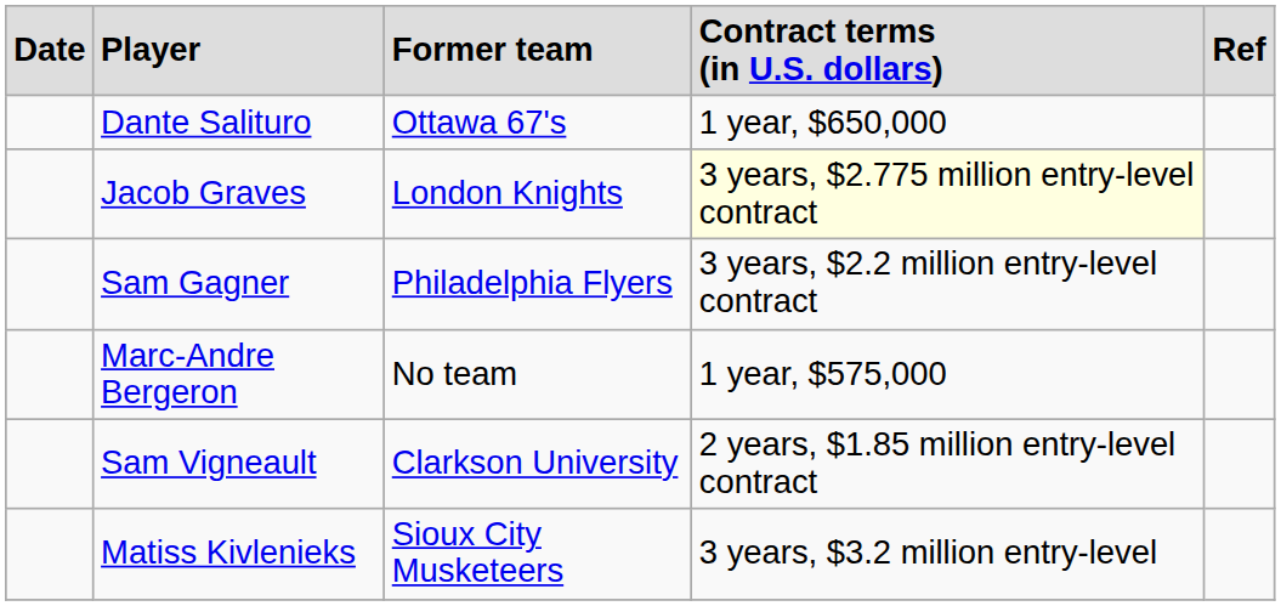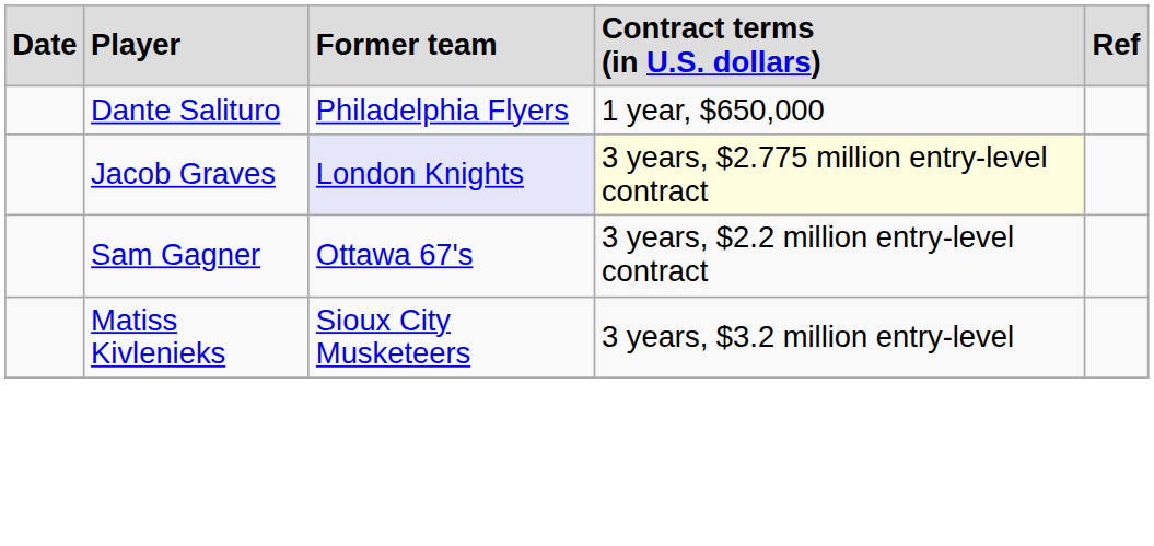 <table class="wikitable" style="width:98%;">
 <tr style="background:#ddd;">
 <td><strong>Date</strong></td>
 <td><strong>Player</strong></td>
 <td><strong>Former team</strong></td>
 <td><strong>Contract terms</strong><br><strong>(in <a href='#'>U.S. dollars</a>)</strong></td>
 <td><strong>Ref</strong></td>
 </tr>
 <tr>
 <td></td>
 <td><a href='#'>Dante Salituro</a></td>
-<td><a href='#'>Ottawa 67's</a></td>
+<td><a href='#'>Philadelphia Flyers</a></td>
 <td>1 year, $650,000</td>
 <td></td>
 </tr>
 <tr>
 <td></td>
 <td><a href='#'>Jacob Graves</a></td>
-<td><a href='#'>London Knights</a></td>
+<td style="background: lavender;"><a href='#'>London Knights</a></td>
 <td style="background: lightyellow;">3 years, $2.775 million entry-level contract</td>
 <td></td>
 </tr>
 <tr>
 <td></td>
 <td><a href='#'>Sam Gagner</a></td>
-<td><a href='#'>Philadelphia Flyers</a></td>
+<td><a href='#'>Ottawa 67's</a></td>
 <td>3 years, $2.2 million entry-level contract</td>
-<td></td>
-</tr>
-<tr>
-<td></td>
-<td><a href='#'>Marc-Andre Bergeron</a></td>
-<td>No team</td>
-<td>1 year, $575,000</td>
-<td></td>
-</tr>
-<tr>
-<td></td>
-<td><a href='#'>Sam Vigneault</a></td>
-<td><a href='#'>Clarkson University</a></td>
-<td>2 years, $1.85 million entry-level contract</td>
 <td></td>
 </tr>
 <tr>
 <td></td>
 <td><a href='#'>Matiss Kivlenieks</a></td>
 <td><a href='#'>Sioux City Musketeers</a></td>
 <td>3 years, $3.2 million entry-level</td>
 <td></td>
 </tr>
 </table>
